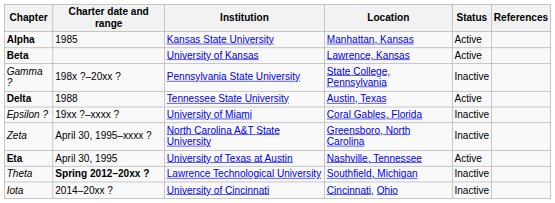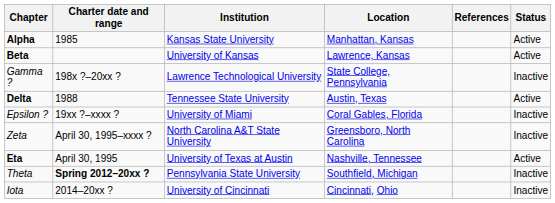 <table class="wikitable sortable">
 <tr>
 <th>Chapter</th>
 <th>Charter date and range</th>
 <th>Institution</th>
 <th>Location</th>
+<th>References</th>
 <th>Status</th>
-<th>References</th>
 </tr>
 <tr>
 <td><strong>Alpha</strong></td>
 <td>1985</td>
 <td><a href='#'>Kansas State University</a></td>
 <td><a href='#'>Manhattan, Kansas</a></td>
+<td></td>
 <td>Active</td>
-<td></td>
 </tr>
 <tr>
 <td><strong>Beta</strong></td>
 <td></td>
 <td><a href='#'>University of Kansas</a></td>
 <td><a href='#'>Lawrence, Kansas</a></td>
+<td></td>
 <td>Active</td>
-<td></td>
 </tr>
 <tr>
 <td><em>Gamma ?</em></td>
 <td>198x ?–20xx ?</td>
-<td><a href='#'>Pennsylvania State University</a></td>
+<td><a href='#'>Lawrence Technological University</a></td>
 <td><a href='#'>State College, Pennsylvania</a></td>
+<td></td>
 <td>Inactive</td>
-<td></td>
 </tr>
 <tr>
 <td><strong>Delta</strong></td>
 <td>1988</td>
 <td><a href='#'>Tennessee State University</a></td>
 <td><a href='#'>Austin, Texas</a></td>
+<td></td>
 <td>Active</td>
-<td></td>
 </tr>
 <tr>
 <td><em>Epsilon ?</em></td>
 <td>19xx ?–xxxx ?</td>
 <td><a href='#'>University of Miami</a></td>
 <td><a href='#'>Coral Gables, Florida</a></td>
+<td></td>
 <td>Inactive</td>
-<td></td>
 </tr>
 <tr>
 <td><em>Zeta</em></td>
 <td>April 30, 1995–xxxx ?</td>
 <td><a href='#'>North Carolina A&T State University</a></td>
 <td><a href='#'>Greensboro, North Carolina</a></td>
+<td></td>
 <td>Inactive</td>
-<td></td>
 </tr>
 <tr>
 <td><strong>Eta</strong></td>
 <td>April 30, 1995</td>
 <td><a href='#'>University of Texas at Austin</a></td>
 <td><a href='#'>Nashville, Tennessee</a></td>
+<td></td>
 <td>Active</td>
-<td></td>
 </tr>
 <tr>
 <td><em>Theta</em></td>
 <td><strong>Spring 2012–20xx ?</strong></td>
-<td><a href='#'>Lawrence Technological University</a></td>
+<td><a href='#'>Pennsylvania State University</a></td>
 <td><a href='#'>Southfield, Michigan</a></td>
+<td></td>
 <td>Inactive</td>
-<td></td>
 </tr>
 <tr>
 <td><em>Iota</em></td>
 <td>2014–20xx ?</td>
 <td><a href='#'>University of Cincinnati</a></td>
 <td><a href='#'>Cincinnati</a>, <a href='#'>Ohio</a></td>
+<td></td>
 <td>Inactive</td>
-<td></td>
 </tr>
 </table>
